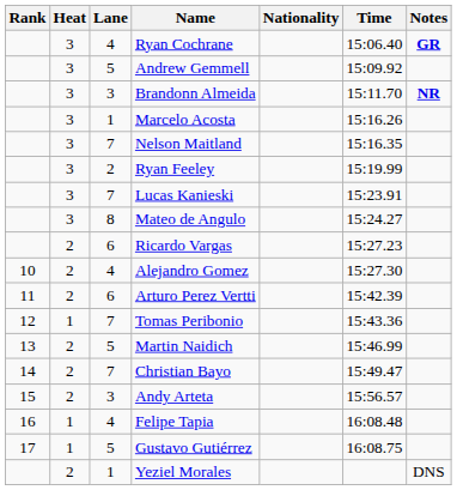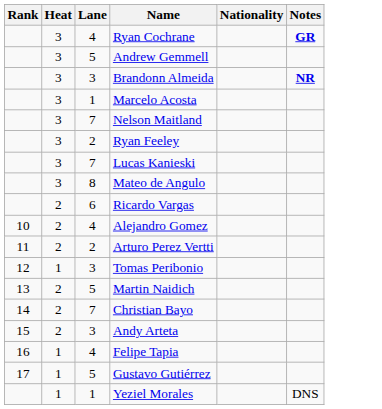 <table class="wikitable sortable" style="text-align:center">
 <tr>
 <th>Rank</th>
 <th>Heat</th>
 <th>Lane</th>
 <th>Name</th>
 <th>Nationality</th>
-<th>Time</th>
 <th>Notes</th>
 </tr>
 <tr>
 <td></td>
 <td>3</td>
 <td>4</td>
 <td align=left><a href='#'>Ryan Cochrane</a></td>
 <td align=left></td>
-<td>15:06.40</td>
 <td><strong><a href='#'>GR</a></strong></td>
 </tr>
 <tr>
 <td></td>
 <td>3</td>
 <td>5</td>
 <td align=left><a href='#'>Andrew Gemmell</a></td>
 <td align=left></td>
-<td>15:09.92</td>
 <td></td>
 </tr>
 <tr>
 <td></td>
 <td>3</td>
 <td>3</td>
 <td align=left><a href='#'>Brandonn Almeida</a></td>
 <td align=left></td>
-<td>15:11.70</td>
 <td><strong><a href='#'>NR</a></strong></td>
 </tr>
 <tr>
 <td></td>
 <td>3</td>
 <td>1</td>
 <td align=left><a href='#'>Marcelo Acosta</a></td>
 <td align=left></td>
-<td>15:16.26</td>
 <td></td>
 </tr>
 <tr>
 <td></td>
 <td>3</td>
 <td>7</td>
 <td align=left><a href='#'>Nelson Maitland</a></td>
 <td align=left></td>
-<td>15:16.35</td>
 <td></td>
 </tr>
 <tr>
 <td></td>
 <td>3</td>
 <td>2</td>
 <td align=left><a href='#'>Ryan Feeley</a></td>
 <td align=left></td>
-<td>15:19.99</td>
 <td></td>
 </tr>
 <tr>
 <td></td>
 <td>3</td>
 <td>7</td>
 <td align=left><a href='#'>Lucas Kanieski</a></td>
 <td align=left></td>
-<td>15:23.91</td>
 <td></td>
 </tr>
 <tr>
 <td></td>
 <td>3</td>
 <td>8</td>
 <td align=left><a href='#'>Mateo de Angulo</a></td>
 <td align=left></td>
-<td>15:24.27</td>
 <td></td>
 </tr>
 <tr>
 <td></td>
 <td>2</td>
 <td>6</td>
 <td align=left><a href='#'>Ricardo Vargas</a></td>
 <td align=left></td>
-<td>15:27.23</td>
 <td></td>
 </tr>
 <tr>
 <td>10</td>
 <td>2</td>
 <td>4</td>
 <td align=left><a href='#'>Alejandro Gomez</a></td>
 <td align=left></td>
-<td>15:27.30</td>
 <td></td>
 </tr>
 <tr>
 <td>11</td>
 <td>2</td>
-<td>6</td>
+<td>2</td>
 <td align=left><a href='#'>Arturo Perez Vertti</a></td>
 <td align=left></td>
-<td>15:42.39</td>
 <td></td>
 </tr>
 <tr>
 <td>12</td>
 <td>1</td>
-<td>7</td>
+<td>3</td>
 <td align=left><a href='#'>Tomas Peribonio</a></td>
 <td align=left></td>
-<td>15:43.36</td>
 <td></td>
 </tr>
 <tr>
 <td>13</td>
 <td>2</td>
 <td>5</td>
 <td align=left><a href='#'>Martin Naidich</a></td>
 <td align=left></td>
-<td>15:46.99</td>
 <td></td>
 </tr>
 <tr>
 <td>14</td>
 <td>2</td>
 <td>7</td>
 <td align=left><a href='#'>Christian Bayo</a></td>
 <td align=left></td>
-<td>15:49.47</td>
 <td></td>
 </tr>
 <tr>
 <td>15</td>
 <td>2</td>
 <td>3</td>
 <td align=left><a href='#'>Andy Arteta</a></td>
 <td align=left></td>
-<td>15:56.57</td>
 <td></td>
 </tr>
 <tr>
 <td>16</td>
 <td>1</td>
 <td>4</td>
 <td align=left><a href='#'>Felipe Tapia</a></td>
 <td align=left></td>
-<td>16:08.48</td>
 <td></td>
 </tr>
 <tr>
 <td>17</td>
 <td>1</td>
 <td>5</td>
 <td align=left><a href='#'>Gustavo Gutiérrez</a></td>
 <td align=left></td>
-<td>16:08.75</td>
 <td></td>
 </tr>
 <tr>
 <td></td>
-<td>2</td>
+<td>1</td>
 <td>1</td>
 <td align=left><a href='#'>Yeziel Morales</a></td>
 <td align=left></td>
-<td></td>
 <td>DNS</td>
 </tr>
 </table>
